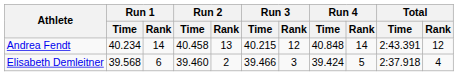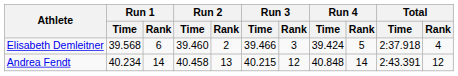 <table class="wikitable" border="1" style="font-size:90%">
 <tr>
 <th rowspan="2">Athlete</th>
 <th colspan="2">Run 1</th>
 <th colspan="2">Run 2</th>
 <th colspan="2">Run 3</th>
 <th colspan="2">Run 4</th>
 <th colspan="2">Total</th>
 </tr>
 <tr>
 <th>Time</th>
 <th>Rank</th>
 <th>Time</th>
 <th>Rank</th>
 <th>Time</th>
 <th>Rank</th>
 <th>Time</th>
 <th>Rank</th>
 <th>Time</th>
 <th>Rank</th>
 </tr>
 <tr>
+<td><a href='#'>Elisabeth Demleitner</a></td>
+<td align="center">39.568</td>
+<td align="center">6</td>
+<td align="center">39.460</td>
+<td align="center">2</td>
+<td align="center">39.466</td>
+<td align="center">3</td>
+<td align="center">39.424</td>
+<td align="center">5</td>
+<td align="center">2:37.918</td>
+<td align="center">4</td>
+</tr>
+<tr>
 <td><a href='#'>Andrea Fendt</a></td>
 <td align="center">40.234</td>
 <td align="center">14</td>
 <td align="center">40.458</td>
 <td align="center">13</td>
 <td align="center">40.215</td>
 <td align="center">12</td>
 <td align="center">40.848</td>
 <td align="center">14</td>
 <td align="center">2:43.391</td>
 <td align="center">12</td>
 </tr>
-<tr>
-<td><a href='#'>Elisabeth Demleitner</a></td>
-<td align="center">39.568</td>
-<td align="center">6</td>
-<td align="center">39.460</td>
-<td align="center">2</td>
-<td align="center">39.466</td>
-<td align="center">3</td>
-<td align="center">39.424</td>
-<td align="center">5</td>
-<td align="center">2:37.918</td>
-<td align="center">4</td>
-</tr>
 </table>
